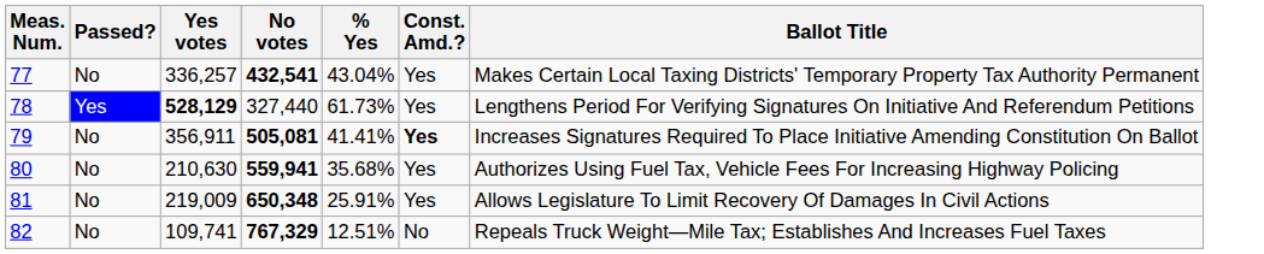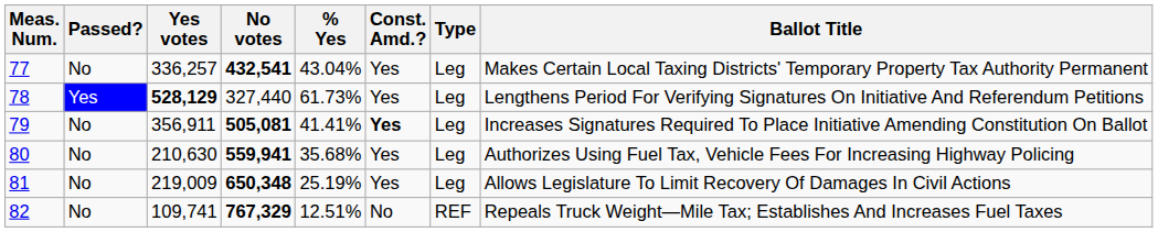 <table class="wikitable sortable">
 <tr>
 <th>Meas.<br>Num.</th>
 <th>Passed?</th>
 <th>Yes<br>votes</th>
 <th>No<br>votes</th>
 <th>%<br>Yes</th>
 <th>Const.<br>Amd.?</th>
+<th>Type</th>
 <th>Ballot Title</th>
 </tr>
 <tr>
 <td><a href='#'>77</a></td>
 <td>No</td>
 <td>336,257</td>
 <td><strong>432,541</strong></td>
 <td>43.04%</td>
 <td>Yes</td>
+<td>Leg</td>
 <td>Makes Certain Local Taxing Districts' Temporary Property Tax Authority Permanent</td>
 </tr>
 <tr>
 <td><a href='#'>78</a></td>
 <td style="background:blue;color:white">Yes</td>
 <td><strong>528,129</strong></td>
 <td>327,440</td>
 <td>61.73%</td>
 <td>Yes</td>
+<td>Leg</td>
 <td>Lengthens Period For Verifying Signatures On Initiative And Referendum Petitions</td>
 </tr>
 <tr>
 <td><a href='#'>79</a></td>
 <td>No</td>
 <td>356,911</td>
 <td><strong>505,081</strong></td>
 <td>41.41%</td>
 <td><strong>Yes</strong></td>
+<td>Leg</td>
 <td>Increases Signatures Required To Place Initiative Amending Constitution On Ballot</td>
 </tr>
 <tr>
 <td><a href='#'>80</a></td>
 <td>No</td>
 <td>210,630</td>
 <td><strong>559,941</strong></td>
 <td>35.68%</td>
 <td>Yes</td>
+<td>Leg</td>
 <td>Authorizes Using Fuel Tax, Vehicle Fees For Increasing Highway Policing</td>
 </tr>
 <tr>
 <td><a href='#'>81</a></td>
 <td>No</td>
 <td>219,009</td>
 <td><strong>650,348</strong></td>
-<td>25.91%</td>
+<td>25.19%</td>
 <td>Yes</td>
+<td>Leg</td>
 <td>Allows Legislature To Limit Recovery Of Damages In Civil Actions</td>
 </tr>
 <tr>
 <td><a href='#'>82</a></td>
 <td>No</td>
 <td>109,741</td>
 <td><strong>767,329</strong></td>
 <td>12.51%</td>
 <td>No</td>
+<td>REF</td>
 <td>Repeals Truck Weight—Mile Tax; Establishes And Increases Fuel Taxes</td>
 </tr>
 </table>
